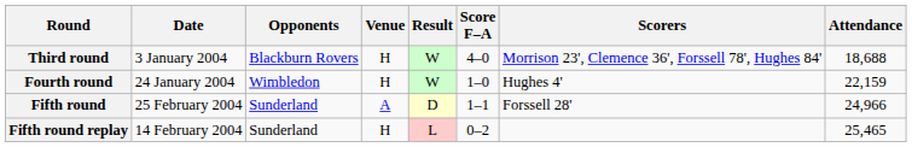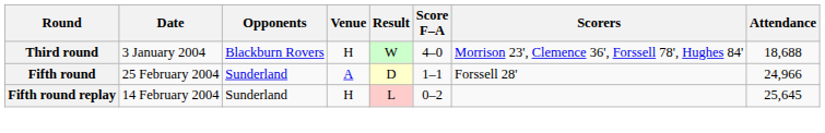 <table class="wikitable plainrowheaders" style="text-align:center">
 <tr>
 <th scope="col">Round</th>
 <th scope="col">Date</th>
 <th scope="col">Opponents</th>
 <th scope="col">Venue</th>
 <th scope="col">Result</th>
 <th scope="col">Score<br>F–A</th>
 <th scope="col">Scorers</th>
 <th scope="col">Attendance</th>
 </tr>
 <tr>
 <th scope="row">Third round</th>
 <td style="text-align:left">3 January 2004</td>
 <td style="text-align:left"><a href='#'>Blackburn Rovers</a></td>
 <td>H</td>
 <td style="background:#cfc">W</td>
 <td>4–0</td>
 <td style="text-align:left"><a href='#'>Morrison</a> 23', <a href='#'>Clemence</a> 36', <a href='#'>Forssell</a> 78', <a href='#'>Hughes</a> 84'</td>
 <td>18,688</td>
 </tr>
 <tr>
-<th scope="row">Fourth round</th>
-<td style="text-align:left">24 January 2004</td>
-<td style="text-align:left"><a href='#'>Wimbledon</a></td>
-<td>H</td>
-<td style="background:#cfc">W</td>
-<td>1–0</td>
-<td style="text-align:left">Hughes 4'</td>
-<td>22,159</td>
-</tr>
-<tr>
 <th scope="row">Fifth round</th>
 <td style="text-align:left">25 February 2004</td>
 <td style="text-align:left"><a href='#'>Sunderland</a></td>
 <td><a href='#'>A</a></td>
 <td style="background:#ffc">D</td>
 <td>1–1</td>
 <td style="text-align:left">Forssell 28'</td>
 <td>24,966</td>
 </tr>
 <tr>
 <th scope="row">Fifth round replay</th>
 <td style="text-align:left">14 February 2004</td>
 <td style="text-align:left">Sunderland</td>
 <td>H</td>
 <td style="background:#fcc">L</td>
 <td>0–2</td>
 <td></td>
-<td>25,465</td>
+<td>25,645</td>
 </tr>
 </table>
